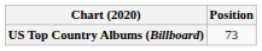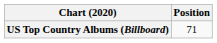 <table class="wikitable plainrowheaders" style="text-align:center">
 <tr>
 <th scope="col">Chart (2020)</th>
 <th scope="col">Position</th>
 </tr>
 <tr>
 <th scope="row">US Top Country Albums (<em>Billboard</em>)</th>
-<td>73</td>
+<td>71</td>
 </tr>
 </table>
